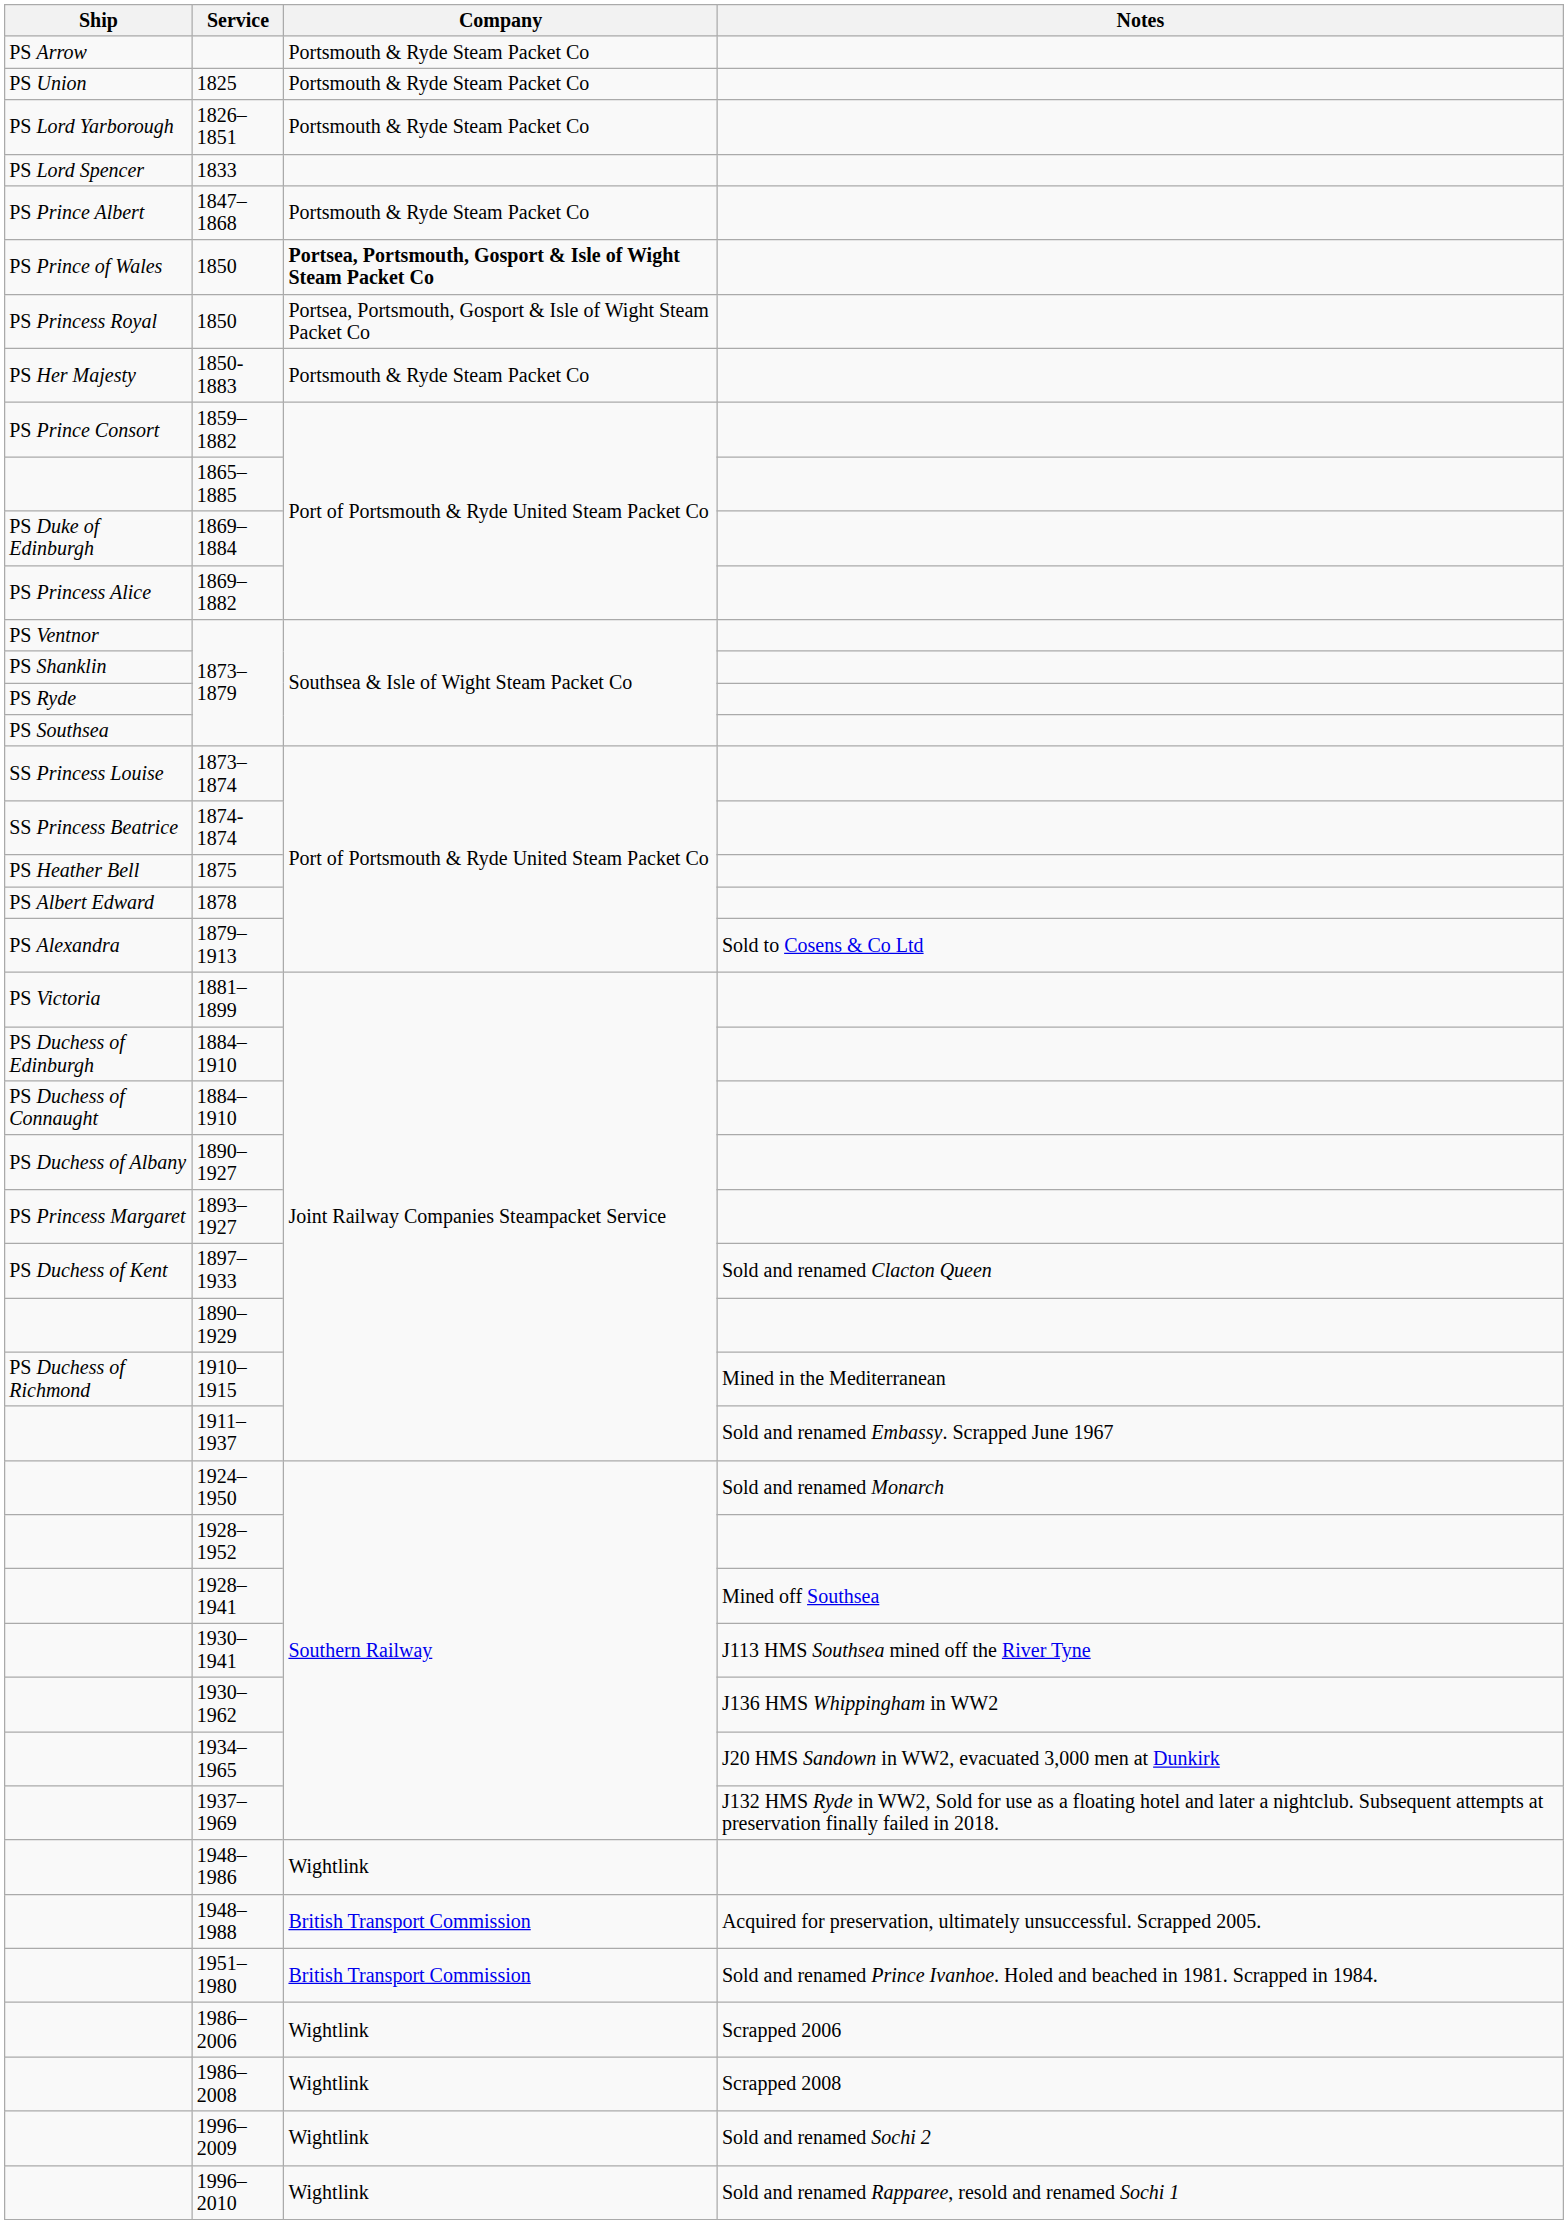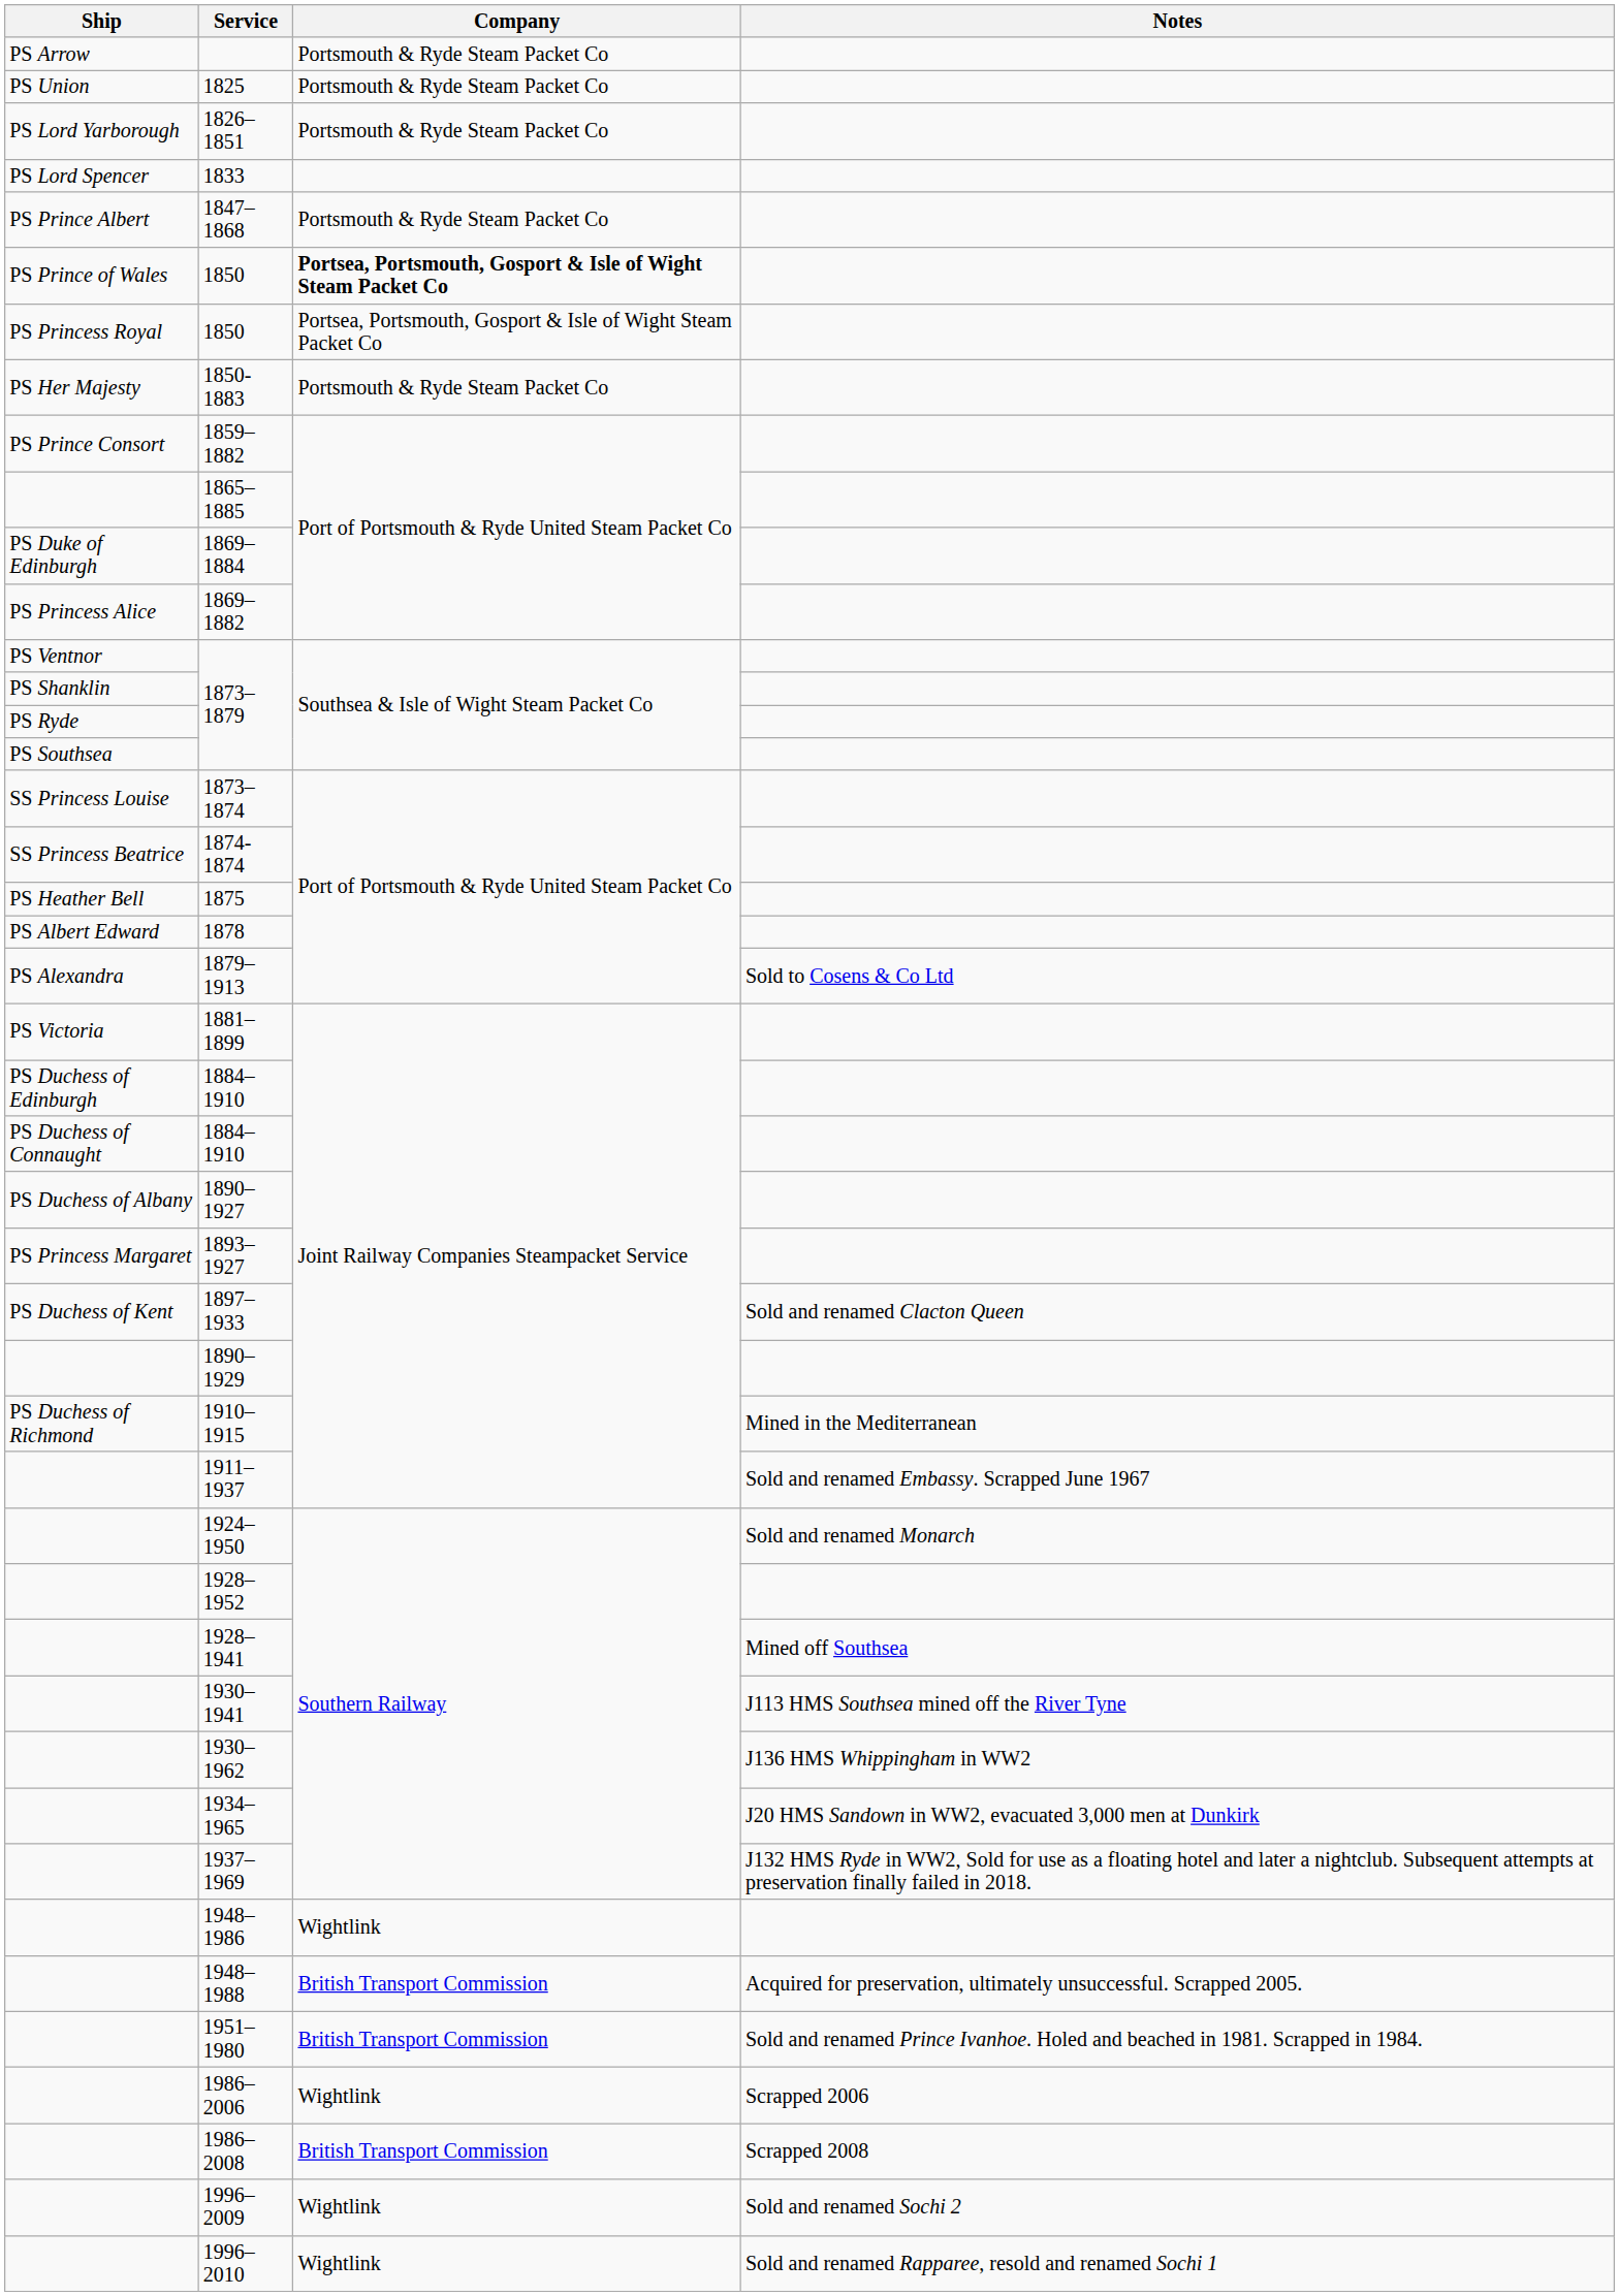 <table class="wikitable">
 <tr>
 <th>Ship</th>
 <th>Service</th>
 <th>Company</th>
 <th>Notes</th>
 </tr>
 <tr>
 <td>PS <em>Arrow</em></td>
 <td></td>
 <td>Portsmouth & Ryde Steam Packet Co</td>
 <td></td>
 </tr>
 <tr>
 <td>PS <em>Union</em></td>
 <td>1825</td>
 <td>Portsmouth & Ryde Steam Packet Co</td>
 <td></td>
 </tr>
 <tr>
 <td>PS <em>Lord Yarborough</em></td>
 <td>1826–1851</td>
 <td>Portsmouth & Ryde Steam Packet Co</td>
 <td></td>
 </tr>
 <tr>
 <td>PS <em>Lord Spencer</em></td>
 <td>1833</td>
 <td></td>
 <td></td>
 </tr>
 <tr>
 <td>PS <em>Prince Albert</em></td>
 <td>1847–1868</td>
 <td>Portsmouth & Ryde Steam Packet Co</td>
 <td></td>
 </tr>
 <tr>
 <td>PS <em>Prince of Wales</em></td>
 <td>1850</td>
 <td><strong>Portsea, Portsmouth, Gosport & Isle of Wight Steam Packet Co</strong></td>
 <td></td>
 </tr>
 <tr>
 <td>PS <em>Princess Royal</em></td>
 <td>1850</td>
 <td>Portsea, Portsmouth, Gosport & Isle of Wight Steam Packet Co</td>
 <td></td>
 </tr>
 <tr>
 <td>PS <em>Her Majesty</em></td>
 <td>1850-1883</td>
 <td>Portsmouth & Ryde Steam Packet Co</td>
 <td></td>
 </tr>
 <tr>
 <td>PS <em>Prince Consort</em></td>
 <td>1859–1882</td>
 <td rowspan="4">Port of Portsmouth & Ryde United Steam Packet Co</td>
 <td></td>
 </tr>
 <tr>
 <td></td>
 <td>1865–1885</td>
 <td></td>
 </tr>
 <tr>
 <td>PS <em>Duke of Edinburgh</em></td>
 <td>1869–1884</td>
 <td></td>
 </tr>
 <tr>
 <td>PS <em>Princess Alice</em></td>
 <td>1869–1882</td>
 <td></td>
 </tr>
 <tr>
 <td>PS <em>Ventnor</em></td>
 <td rowspan="4">1873–1879</td>
 <td rowspan="4">Southsea & Isle of Wight Steam Packet Co</td>
 <td></td>
 </tr>
 <tr>
 <td>PS <em>Shanklin</em></td>
 <td></td>
 </tr>
 <tr>
 <td>PS <em>Ryde</em></td>
 </tr>
 <tr>
 <td>PS <em>Southsea</em></td>
 <td></td>
 </tr>
 <tr>
 <td>SS <em>Princess Louise</em></td>
 <td>1873–1874</td>
 <td rowspan="5">Port of Portsmouth & Ryde United Steam Packet Co</td>
 <td></td>
 </tr>
 <tr>
 <td>SS <em>Princess Beatrice</em></td>
 <td>1874-1874</td>
 <td></td>
 </tr>
 <tr>
 <td>PS <em>Heather Bell</em></td>
 <td>1875</td>
 <td></td>
 </tr>
 <tr>
 <td>PS <em>Albert Edward</em></td>
 <td>1878</td>
 <td></td>
 </tr>
 <tr>
 <td>PS <em>Alexandra</em></td>
 <td>1879–1913</td>
 <td>Sold to <a href='#'>Cosens & Co Ltd</a></td>
 </tr>
 <tr>
 <td>PS <em>Victoria</em></td>
 <td>1881–1899</td>
 <td rowspan="9">Joint Railway Companies Steampacket Service</td>
 <td></td>
 </tr>
 <tr>
 <td>PS <em>Duchess of Edinburgh</em></td>
 <td>1884–1910</td>
 <td></td>
 </tr>
 <tr>
 <td>PS <em>Duchess of Connaught</em></td>
 <td>1884–1910</td>
 <td></td>
 </tr>
 <tr>
 <td>PS <em>Duchess of Albany</em></td>
 <td>1890–1927</td>
 <td></td>
 </tr>
 <tr>
 <td>PS <em>Princess Margaret</em></td>
 <td>1893–1927</td>
 <td></td>
 </tr>
 <tr>
 <td>PS <em>Duchess of Kent</em></td>
 <td>1897–1933</td>
 <td>Sold and renamed <em>Clacton Queen</em></td>
 </tr>
 <tr>
 <td></td>
 <td>1890–1929</td>
 <td></td>
 </tr>
 <tr>
 <td>PS <em>Duchess of Richmond</em></td>
 <td>1910–1915</td>
 <td>Mined in the Mediterranean</td>
 </tr>
 <tr>
 <td></td>
 <td>1911–1937</td>
 <td>Sold and renamed <em>Embassy</em>. Scrapped June 1967</td>
 </tr>
 <tr>
 <td></td>
 <td>1924–1950</td>
 <td rowspan="7"><a href='#'>Southern Railway</a></td>
 <td>Sold and renamed <em>Monarch</em></td>
 </tr>
 <tr>
 <td></td>
 <td>1928–1952</td>
 <td></td>
 </tr>
 <tr>
 <td></td>
 <td>1928–1941</td>
 <td>Mined off <a href='#'>Southsea</a></td>
 </tr>
 <tr>
 <td></td>
 <td>1930–1941</td>
 <td>J113 HMS <em>Southsea</em> mined off the <a href='#'>River Tyne</a></td>
 </tr>
 <tr>
 <td></td>
 <td>1930–1962</td>
 <td>J136 HMS <em>Whippingham</em> in WW2</td>
 </tr>
 <tr>
 <td></td>
 <td>1934–1965</td>
 <td>J20 HMS <em>Sandown</em> in WW2, evacuated 3,000 men at <a href='#'>Dunkirk</a></td>
 </tr>
 <tr>
 <td></td>
 <td>1937–1969</td>
 <td>J132 HMS <em>Ryde</em> in WW2, Sold for use as a floating hotel and later a nightclub. Subsequent attempts at preservation finally failed in 2018.</td>
 </tr>
 <tr>
 <td></td>
 <td>1948–1986</td>
 <td>Wightlink</td>
 <td></td>
 </tr>
 <tr>
 <td></td>
 <td>1948–1988</td>
 <td><a href='#'>British Transport Commission</a></td>
 <td>Acquired for preservation, ultimately unsuccessful. Scrapped 2005.</td>
 </tr>
 <tr>
 <td></td>
 <td>1951–1980</td>
 <td><a href='#'>British Transport Commission</a></td>
 <td>Sold and renamed <em>Prince Ivanhoe</em>. Holed and beached in 1981. Scrapped in 1984.</td>
 </tr>
 <tr>
 <td></td>
 <td>1986–2006</td>
 <td>Wightlink</td>
 <td>Scrapped 2006</td>
 </tr>
 <tr>
 <td></td>
 <td>1986–2008</td>
-<td>Wightlink</td>
+<td><a href='#'>British Transport Commission</a></td>
 <td>Scrapped 2008</td>
 </tr>
 <tr>
 <td></td>
 <td>1996–2009</td>
 <td>Wightlink</td>
 <td>Sold and renamed <em>Sochi 2</em></td>
 </tr>
 <tr>
 <td></td>
 <td>1996–2010</td>
 <td>Wightlink</td>
 <td>Sold and renamed <em>Rapparee</em>, resold and renamed <em>Sochi 1</em></td>
 </tr>
 <tr>
 </tr>
 </table>
